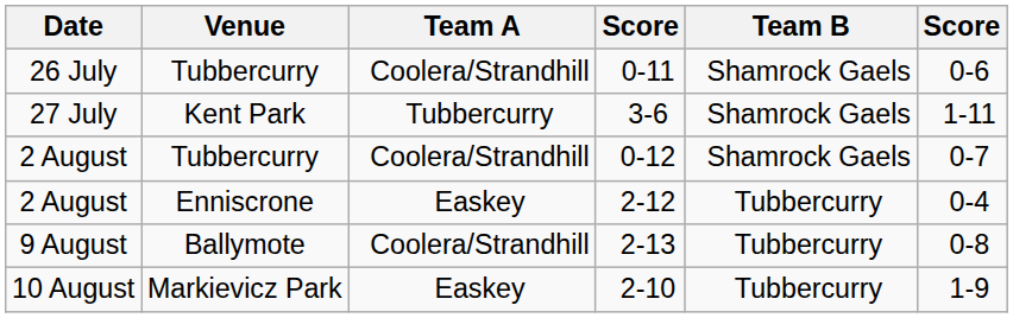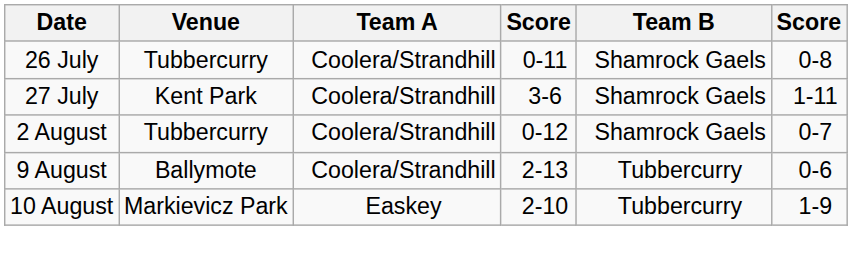 <table class="wikitable">
 <tr>
 <th>Date</th>
 <th>Venue</th>
 <th>Team A</th>
 <th>Score</th>
 <th>Team B</th>
 <th>Score</th>
 </tr>
 <tr align="center">
 <td>26 July</td>
 <td>Tubbercurry</td>
 <td>  Coolera/Strandhill</td>
 <td>  0-11</td>
 <td>  Shamrock Gaels</td>
-<td>  0-6</td>
+<td>  0-8</td>
 </tr>
 <tr align="center">
 <td>27 July</td>
 <td>Kent Park</td>
-<td>  Tubbercurry</td>
+<td>  Coolera/Strandhill</td>
 <td>  3-6</td>
 <td>  Shamrock Gaels</td>
 <td>  1-11</td>
 </tr>
 <tr align="center">
 <td>2 August</td>
 <td>Tubbercurry</td>
 <td>  Coolera/Strandhill</td>
 <td>  0-12</td>
 <td>  Shamrock Gaels</td>
 <td>  0-7</td>
 </tr>
 <tr align="center">
-<td>2 August</td>
-<td>Enniscrone</td>
-<td>  Easkey</td>
-<td>  2-12</td>
-<td>  Tubbercurry</td>
-<td>  0-4</td>
-</tr>
-<tr align="center">
 <td>9 August</td>
 <td>Ballymote</td>
 <td>  Coolera/Strandhill</td>
 <td>  2-13</td>
 <td>  Tubbercurry</td>
-<td>  0-8</td>
+<td>  0-6</td>
 </tr>
 <tr align="center">
 <td>10 August</td>
 <td>Markievicz Park</td>
 <td>  Easkey</td>
 <td>  2-10</td>
 <td>  Tubbercurry</td>
 <td>  1-9</td>
 </tr>
 </table>
